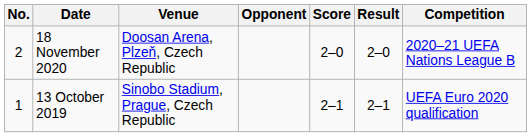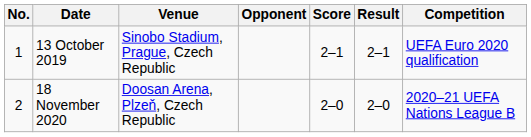 <table class="wikitable sortable">
 <tr>
 <th scope="col">No.</th>
 <th scope="col">Date</th>
 <th scope="col">Venue</th>
 <th scope="col">Opponent</th>
 <th scope="col">Score</th>
 <th scope="col">Result</th>
 <th scope="col">Competition</th>
 </tr>
 <tr>
+<td align="center">1</td>
+<td>13 October 2019</td>
+<td><a href='#'>Sinobo Stadium</a>, <a href='#'>Prague</a>, Czech Republic</td>
+<td></td>
+<td align="center">2–1</td>
+<td align="center">2–1</td>
+<td><a href='#'>UEFA Euro 2020 qualification</a></td>
+</tr>
+<tr>
 <td align="center">2</td>
 <td>18 November 2020</td>
 <td><a href='#'>Doosan Arena</a>, <a href='#'>Plzeň</a>, Czech Republic</td>
 <td></td>
 <td align="center">2–0</td>
 <td align="center">2–0</td>
 <td><a href='#'>2020–21 UEFA Nations League B</a></td>
 </tr>
-<tr>
-<td align="center">1</td>
-<td>13 October 2019</td>
-<td><a href='#'>Sinobo Stadium</a>, <a href='#'>Prague</a>, Czech Republic</td>
-<td></td>
-<td align="center">2–1</td>
-<td align="center">2–1</td>
-<td><a href='#'>UEFA Euro 2020 qualification</a></td>
-</tr>
 </table>
